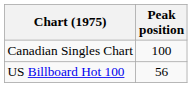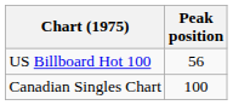 <table class="wikitable">
 <tr>
 <th align="left">Chart (1975)</th>
 <th align="center">Peak<br>position</th>
 </tr>
 <tr>
+<td>US <a href='#'>Billboard Hot 100</a></td>
+<td align="center">56</td>
+</tr>
+<tr>
 <td align="left">Canadian Singles Chart</td>
 <td align="center">100</td>
 </tr>
-<tr>
-<td>US <a href='#'>Billboard Hot 100</a></td>
-<td align="center">56</td>
-</tr>
 </table>
